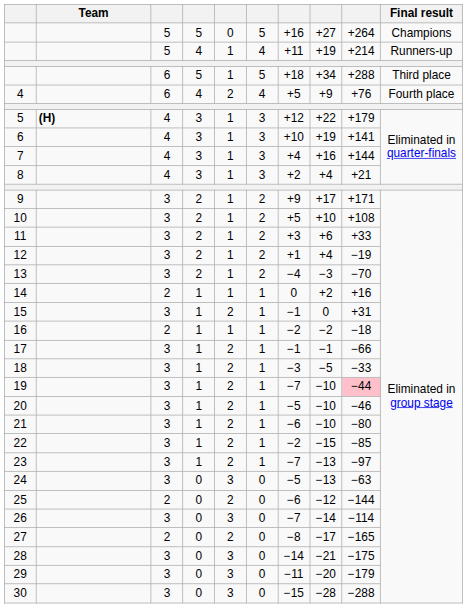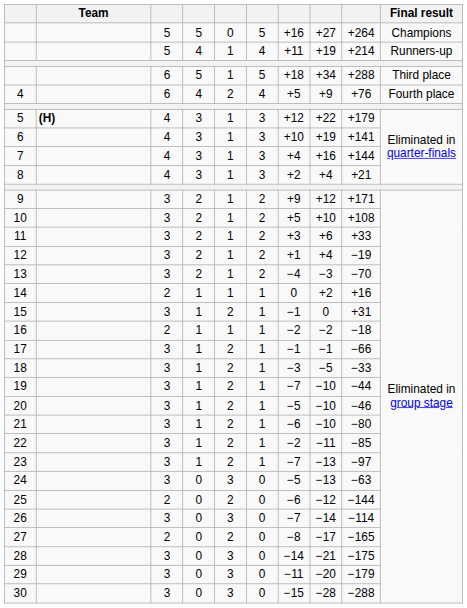 <table class=wikitable style="text-align:center;" width=620>
 <tr>
 <th width=5.5%></th>
 <th width=20%>Team</th>
 <th width=5.5%></th>
 <th width=5.5%></th>
 <th width=5.5%></th>
 <th width=5.5%></th>
 <th width=5.5%></th>
 <th width=5.5%></th>
 <th width=5.5%></th>
 <th width=14%>Final result</th>
 </tr>
 <tr>
 <td></td>
 <td align="left"></td>
 <td>5</td>
 <td>5</td>
 <td>0</td>
 <td>5</td>
 <td>+16</td>
 <td>+27</td>
 <td>+264</td>
 <td>Champions</td>
 </tr>
 <tr>
 <td></td>
 <td align="left"></td>
 <td>5</td>
 <td>4</td>
 <td>1</td>
 <td>4</td>
 <td>+11</td>
 <td>+19</td>
 <td>+214</td>
 <td>Runners-up</td>
 </tr>
 <tr>
 <th colspan="10"></th>
 </tr>
 <tr>
 <td></td>
 <td align="left"></td>
 <td>6</td>
 <td>5</td>
 <td>1</td>
 <td>5</td>
 <td>+18</td>
 <td>+34</td>
 <td>+288</td>
 <td>Third place</td>
 </tr>
 <tr>
 <td>4</td>
 <td align="left"></td>
 <td>6</td>
 <td>4</td>
 <td>2</td>
 <td>4</td>
 <td>+5</td>
 <td>+9</td>
 <td>+76</td>
 <td>Fourth place</td>
 </tr>
 <tr>
 <th colspan="10"></th>
 </tr>
 <tr>
 <td>5</td>
 <td align="left"> <strong>(H)</strong></td>
 <td>4</td>
 <td>3</td>
 <td>1</td>
 <td>3</td>
 <td>+12</td>
 <td>+22</td>
 <td>+179</td>
 <td rowspan="4">Eliminated in <a href='#'>quarter-finals</a></td>
 </tr>
 <tr>
 <td>6</td>
 <td align="left"></td>
 <td>4</td>
 <td>3</td>
 <td>1</td>
 <td>3</td>
 <td>+10</td>
 <td>+19</td>
 <td>+141</td>
 </tr>
 <tr>
 <td>7</td>
 <td align="left"></td>
 <td>4</td>
 <td>3</td>
 <td>1</td>
 <td>3</td>
 <td>+4</td>
 <td>+16</td>
 <td>+144</td>
 </tr>
 <tr>
 <td>8</td>
 <td align="left"></td>
 <td>4</td>
 <td>3</td>
 <td>1</td>
 <td>3</td>
 <td>+2</td>
 <td>+4</td>
 <td>+21</td>
 </tr>
 <tr>
 <th colspan="10"></th>
 </tr>
 <tr>
 <td>9</td>
 <td align="left"></td>
 <td>3</td>
 <td>2</td>
 <td>1</td>
 <td>2</td>
 <td>+9</td>
-<td>+17</td>
+<td>+12</td>
 <td>+171</td>
 <td rowspan="22">Eliminated in <a href='#'>group stage</a></td>
 </tr>
 <tr>
 <td>10</td>
 <td align="left"></td>
 <td>3</td>
 <td>2</td>
 <td>1</td>
 <td>2</td>
 <td>+5</td>
 <td>+10</td>
 <td>+108</td>
 </tr>
 <tr>
 <td>11</td>
 <td align="left"></td>
 <td>3</td>
 <td>2</td>
 <td>1</td>
 <td>2</td>
 <td>+3</td>
 <td>+6</td>
 <td>+33</td>
 </tr>
 <tr>
 <td>12</td>
 <td align="left"></td>
 <td>3</td>
 <td>2</td>
 <td>1</td>
 <td>2</td>
 <td>+1</td>
 <td>+4</td>
 <td>−19</td>
 </tr>
 <tr>
 <td>13</td>
 <td align="left"></td>
 <td>3</td>
 <td>2</td>
 <td>1</td>
 <td>2</td>
 <td>−4</td>
 <td>−3</td>
 <td>−70</td>
 </tr>
 <tr>
 <td>14</td>
 <td align="left"></td>
 <td>2</td>
 <td>1</td>
 <td>1</td>
 <td>1</td>
 <td>0</td>
 <td>+2</td>
 <td>+16</td>
 </tr>
 <tr>
 <td>15</td>
 <td align="left"></td>
 <td>3</td>
 <td>1</td>
 <td>2</td>
 <td>1</td>
 <td>−1</td>
 <td>0</td>
 <td>+31</td>
 </tr>
 <tr>
 <td>16</td>
 <td align="left"></td>
 <td>2</td>
 <td>1</td>
 <td>1</td>
 <td>1</td>
 <td>−2</td>
 <td>−2</td>
 <td>−18</td>
 </tr>
 <tr>
 <td>17</td>
 <td align="left"></td>
 <td>3</td>
 <td>1</td>
 <td>2</td>
 <td>1</td>
 <td>−1</td>
 <td>−1</td>
 <td>−66</td>
 </tr>
 <tr>
 <td>18</td>
 <td align="left"></td>
 <td>3</td>
 <td>1</td>
 <td>2</td>
 <td>1</td>
 <td>−3</td>
 <td>−5</td>
 <td>−33</td>
 </tr>
 <tr>
 <td>19</td>
 <td align="left"></td>
 <td>3</td>
 <td>1</td>
 <td>2</td>
 <td>1</td>
 <td>−7</td>
 <td>−10</td>
-<td style="background: pink;">−44</td>
+<td>−44</td>
 </tr>
 <tr>
 <td>20</td>
 <td align="left"></td>
 <td>3</td>
 <td>1</td>
 <td>2</td>
 <td>1</td>
 <td>−5</td>
 <td>−10</td>
 <td>−46</td>
 </tr>
 <tr>
 <td>21</td>
 <td align="left"></td>
 <td>3</td>
 <td>1</td>
 <td>2</td>
 <td>1</td>
 <td>−6</td>
 <td>−10</td>
 <td>−80</td>
 </tr>
 <tr>
 <td>22</td>
 <td align="left"></td>
 <td>3</td>
 <td>1</td>
 <td>2</td>
 <td>1</td>
 <td>−2</td>
-<td>−15</td>
+<td>−11</td>
 <td>−85</td>
 </tr>
 <tr>
 <td>23</td>
 <td align="left"></td>
 <td>3</td>
 <td>1</td>
 <td>2</td>
 <td>1</td>
 <td>−7</td>
 <td>−13</td>
 <td>−97</td>
 </tr>
 <tr>
 <td>24</td>
 <td align="left"></td>
 <td>3</td>
 <td>0</td>
 <td>3</td>
 <td>0</td>
 <td>−5</td>
 <td>−13</td>
 <td>−63</td>
 </tr>
 <tr>
 <td>25</td>
 <td align="left"></td>
 <td>2</td>
 <td>0</td>
 <td>2</td>
 <td>0</td>
 <td>−6</td>
 <td>−12</td>
 <td>−144</td>
 </tr>
 <tr>
 <td>26</td>
 <td align="left"></td>
 <td>3</td>
 <td>0</td>
 <td>3</td>
 <td>0</td>
 <td>−7</td>
 <td>−14</td>
 <td>−114</td>
 </tr>
 <tr>
 <td>27</td>
 <td align="left"></td>
 <td>2</td>
 <td>0</td>
 <td>2</td>
 <td>0</td>
 <td>−8</td>
 <td>−17</td>
 <td>−165</td>
 </tr>
 <tr>
 <td>28</td>
 <td align="left"></td>
 <td>3</td>
 <td>0</td>
 <td>3</td>
 <td>0</td>
 <td>−14</td>
 <td>−21</td>
 <td>−175</td>
 </tr>
 <tr>
 <td>29</td>
 <td align="left"></td>
 <td>3</td>
 <td>0</td>
 <td>3</td>
 <td>0</td>
 <td>−11</td>
 <td>−20</td>
 <td>−179</td>
 </tr>
 <tr>
 <td>30</td>
 <td align="left"></td>
 <td>3</td>
 <td>0</td>
 <td>3</td>
 <td>0</td>
 <td>−15</td>
 <td>−28</td>
 <td>−288</td>
 </tr>
 </table>
